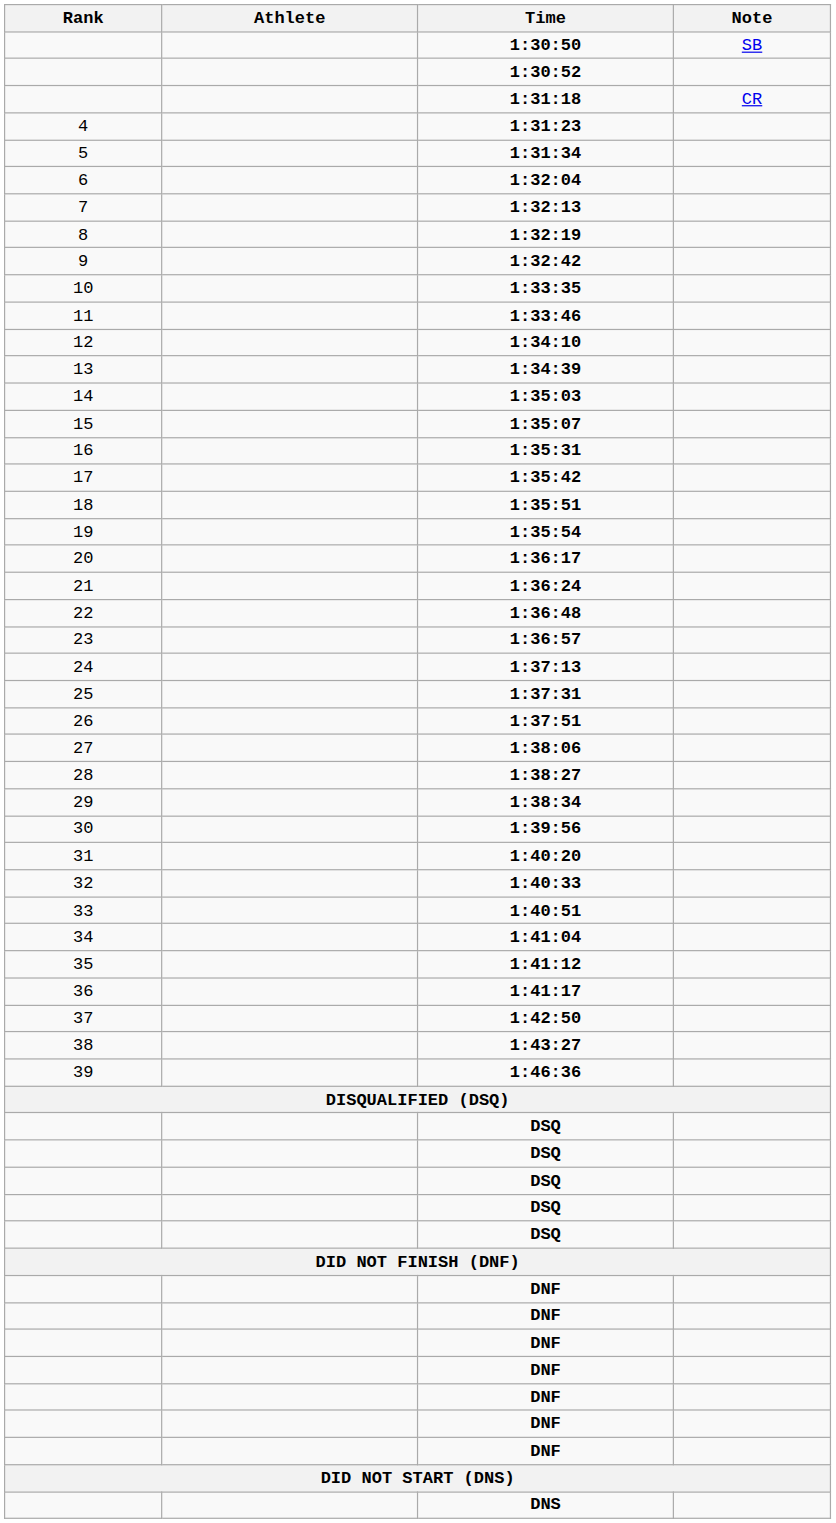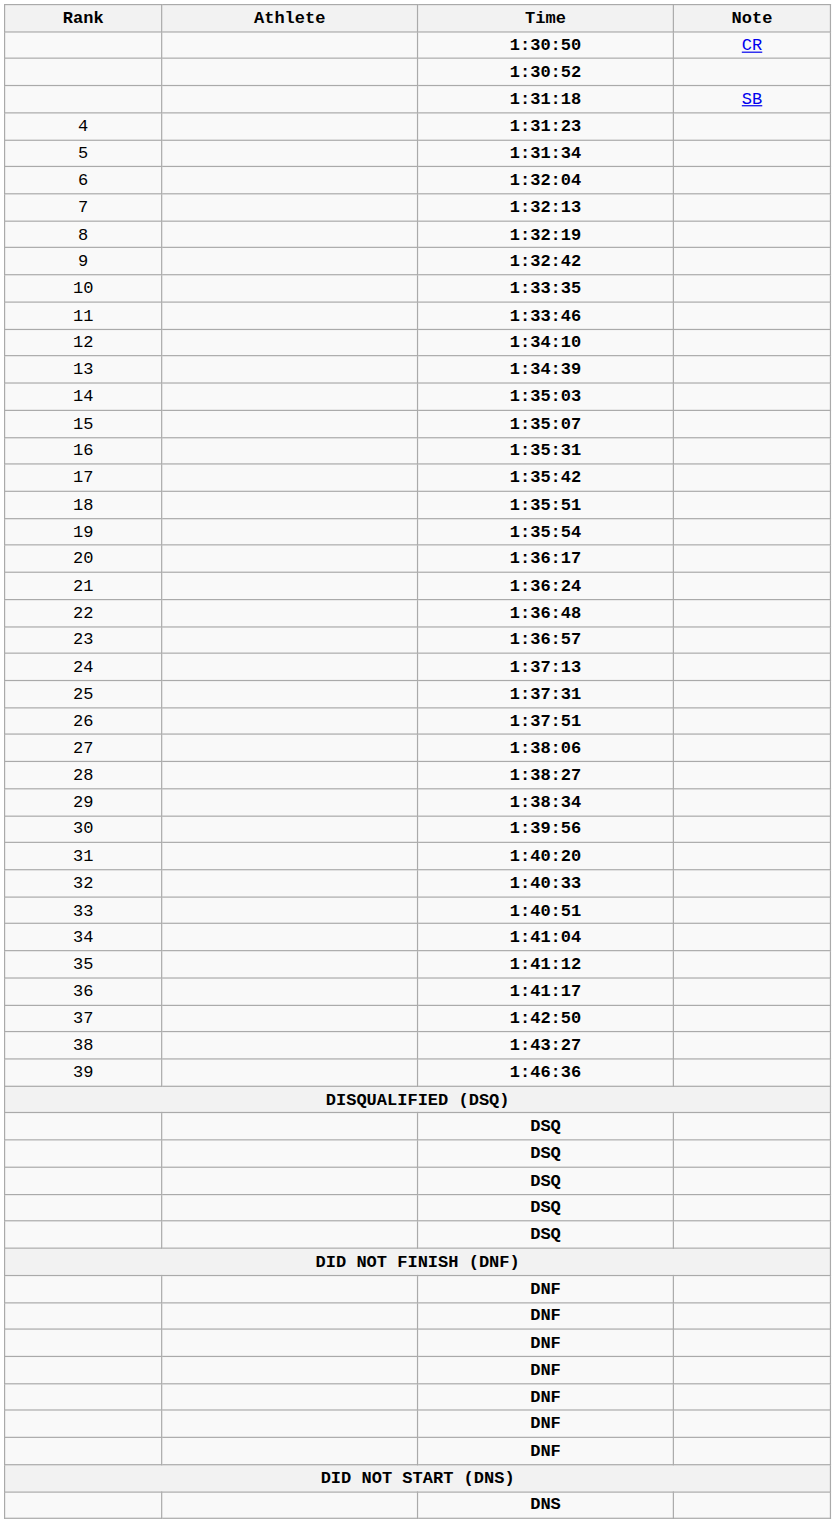 <table class="wikitable" style=" text-align:center; font-size:110%;" width="55%">
 <tr>
 <th>Rank</th>
 <th>Athlete</th>
 <th>Time</th>
 <th>Note</th>
 </tr>
 <tr>
 <td></td>
 <td align=left></td>
 <td><strong>1:30:50</strong></td>
-<td><a href='#'>SB</a></td>
+<td><a href='#'>CR</a></td>
 </tr>
 <tr>
 <td></td>
 <td align=left></td>
 <td><strong>1:30:52</strong></td>
 <td></td>
 </tr>
 <tr>
 <td></td>
 <td align=left></td>
 <td><strong>1:31:18</strong></td>
-<td><a href='#'>CR</a></td>
+<td><a href='#'>SB</a></td>
 </tr>
 <tr>
 <td>4</td>
 <td align=left></td>
 <td><strong>1:31:23</strong></td>
 <td></td>
 </tr>
 <tr>
 <td>5</td>
 <td align=left></td>
 <td><strong>1:31:34</strong></td>
 <td></td>
 </tr>
 <tr>
 <td>6</td>
 <td align=left></td>
 <td><strong>1:32:04</strong></td>
 <td></td>
 </tr>
 <tr>
 <td>7</td>
 <td align=left></td>
 <td><strong>1:32:13</strong></td>
 <td></td>
 </tr>
 <tr>
 <td>8</td>
 <td align=left></td>
 <td><strong>1:32:19</strong></td>
 <td></td>
 </tr>
 <tr>
 <td>9</td>
 <td align=left></td>
 <td><strong>1:32:42</strong></td>
 <td></td>
 </tr>
 <tr>
 <td>10</td>
 <td align=left></td>
 <td><strong>1:33:35</strong></td>
 <td></td>
 </tr>
 <tr>
 <td>11</td>
 <td align=left></td>
 <td><strong>1:33:46</strong></td>
 <td></td>
 </tr>
 <tr>
 <td>12</td>
 <td align=left></td>
 <td><strong>1:34:10</strong></td>
 <td></td>
 </tr>
 <tr>
 <td>13</td>
 <td align=left></td>
 <td><strong>1:34:39</strong></td>
 <td></td>
 </tr>
 <tr>
 <td>14</td>
 <td align=left></td>
 <td><strong>1:35:03</strong></td>
 <td></td>
 </tr>
 <tr>
 <td>15</td>
 <td align=left></td>
 <td><strong>1:35:07</strong></td>
 <td></td>
 </tr>
 <tr>
 <td>16</td>
 <td align=left></td>
 <td><strong>1:35:31</strong></td>
 <td></td>
 </tr>
 <tr>
 <td>17</td>
 <td align=left></td>
 <td><strong>1:35:42</strong></td>
 <td></td>
 </tr>
 <tr>
 <td>18</td>
 <td align=left></td>
 <td><strong>1:35:51</strong></td>
 <td></td>
 </tr>
 <tr>
 <td>19</td>
 <td align=left></td>
 <td><strong>1:35:54</strong></td>
 <td></td>
 </tr>
 <tr>
 <td>20</td>
 <td align=left></td>
 <td><strong>1:36:17</strong></td>
 <td></td>
 </tr>
 <tr>
 <td>21</td>
 <td align=left></td>
 <td><strong>1:36:24</strong></td>
 <td></td>
 </tr>
 <tr>
 <td>22</td>
 <td align=left></td>
 <td><strong>1:36:48</strong></td>
 <td></td>
 </tr>
 <tr>
 <td>23</td>
 <td align=left></td>
 <td><strong>1:36:57</strong></td>
 <td></td>
 </tr>
 <tr>
 <td>24</td>
 <td align=left></td>
 <td><strong>1:37:13</strong></td>
 <td></td>
 </tr>
 <tr>
 <td>25</td>
 <td align=left></td>
 <td><strong>1:37:31</strong></td>
 <td></td>
 </tr>
 <tr>
 <td>26</td>
 <td align=left></td>
 <td><strong>1:37:51</strong></td>
 <td></td>
 </tr>
 <tr>
 <td>27</td>
 <td align=left></td>
 <td><strong>1:38:06</strong></td>
 <td></td>
 </tr>
 <tr>
 <td>28</td>
 <td align=left></td>
 <td><strong>1:38:27</strong></td>
 <td></td>
 </tr>
 <tr>
 <td>29</td>
 <td align=left></td>
 <td><strong>1:38:34</strong></td>
 <td></td>
 </tr>
 <tr>
 <td>30</td>
 <td align=left></td>
 <td><strong>1:39:56</strong></td>
 <td></td>
 </tr>
 <tr>
 <td>31</td>
 <td align=left></td>
 <td><strong>1:40:20</strong></td>
 <td></td>
 </tr>
 <tr>
 <td>32</td>
 <td align=left></td>
 <td><strong>1:40:33</strong></td>
 <td></td>
 </tr>
 <tr>
 <td>33</td>
 <td align=left></td>
 <td><strong>1:40:51</strong></td>
 <td></td>
 </tr>
 <tr>
 <td>34</td>
 <td align=left></td>
 <td><strong>1:41:04</strong></td>
 <td></td>
 </tr>
 <tr>
 <td>35</td>
 <td align=left></td>
 <td><strong>1:41:12</strong></td>
 <td></td>
 </tr>
 <tr>
 <td>36</td>
 <td align=left></td>
 <td><strong>1:41:17</strong></td>
 <td></td>
 </tr>
 <tr>
 <td>37</td>
 <td align=left></td>
 <td><strong>1:42:50</strong></td>
 <td></td>
 </tr>
 <tr>
 <td>38</td>
 <td align=left></td>
 <td><strong>1:43:27</strong></td>
 <td></td>
 </tr>
 <tr>
 <td>39</td>
 <td align=left></td>
 <td><strong>1:46:36</strong></td>
 <td></td>
 </tr>
 <tr>
 <th colspan="4">DISQUALIFIED (DSQ)</th>
 </tr>
 <tr>
 <td></td>
 <td align=left></td>
 <td><strong>DSQ</strong></td>
 <td></td>
 </tr>
 <tr>
 <td></td>
 <td align=left></td>
 <td><strong>DSQ</strong></td>
 <td></td>
 </tr>
 <tr>
 <td></td>
 <td align=left></td>
 <td><strong>DSQ</strong></td>
 <td></td>
 </tr>
 <tr>
 <td></td>
 <td align=left></td>
 <td><strong>DSQ</strong></td>
 <td></td>
 </tr>
 <tr>
 <td></td>
 <td align=left></td>
 <td><strong>DSQ</strong></td>
 <td></td>
 </tr>
 <tr>
 <th colspan="4">DID NOT FINISH (DNF)</th>
 </tr>
 <tr>
 <td></td>
 <td align=left></td>
 <td><strong>DNF</strong></td>
 <td></td>
 </tr>
 <tr>
 <td></td>
 <td align=left></td>
 <td><strong>DNF</strong></td>
 <td></td>
 </tr>
 <tr>
 <td></td>
 <td align=left></td>
 <td><strong>DNF</strong></td>
 <td></td>
 </tr>
 <tr>
 <td></td>
 <td align=left></td>
 <td><strong>DNF</strong></td>
 <td></td>
 </tr>
 <tr>
 <td></td>
 <td align=left></td>
 <td><strong>DNF</strong></td>
 <td></td>
 </tr>
 <tr>
 <td></td>
 <td align=left></td>
 <td><strong>DNF</strong></td>
 <td></td>
 </tr>
 <tr>
 <td></td>
 <td align=left></td>
 <td><strong>DNF</strong></td>
 <td></td>
 </tr>
 <tr>
 <th colspan="4">DID NOT START (DNS)</th>
 </tr>
 <tr>
 <td></td>
 <td align=left></td>
 <td><strong>DNS</strong></td>
 <td></td>
 </tr>
 </table>
